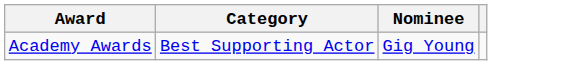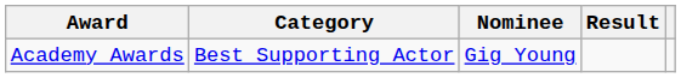 <table class="wikitable plainrowheaders">
 <tr>
 <th>Award</th>
 <th>Category</th>
 <th>Nominee</th>
+<th>Result</th>
 <th></th>
 </tr>
 <tr>
 <td><a href='#'>Academy Awards</a></td>
 <td><a href='#'>Best Supporting Actor</a></td>
 <td><a href='#'>Gig Young</a></td>
+<td></td>
 <td style="text-align:center;"></td>
 </tr>
 </table>
